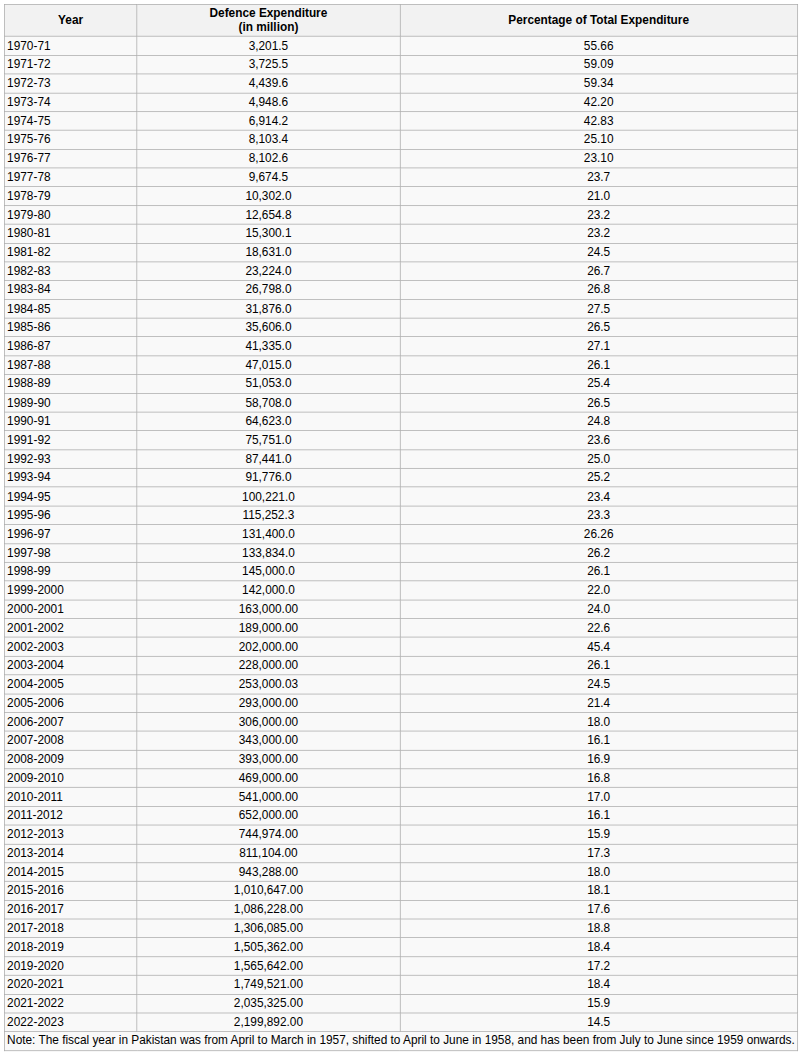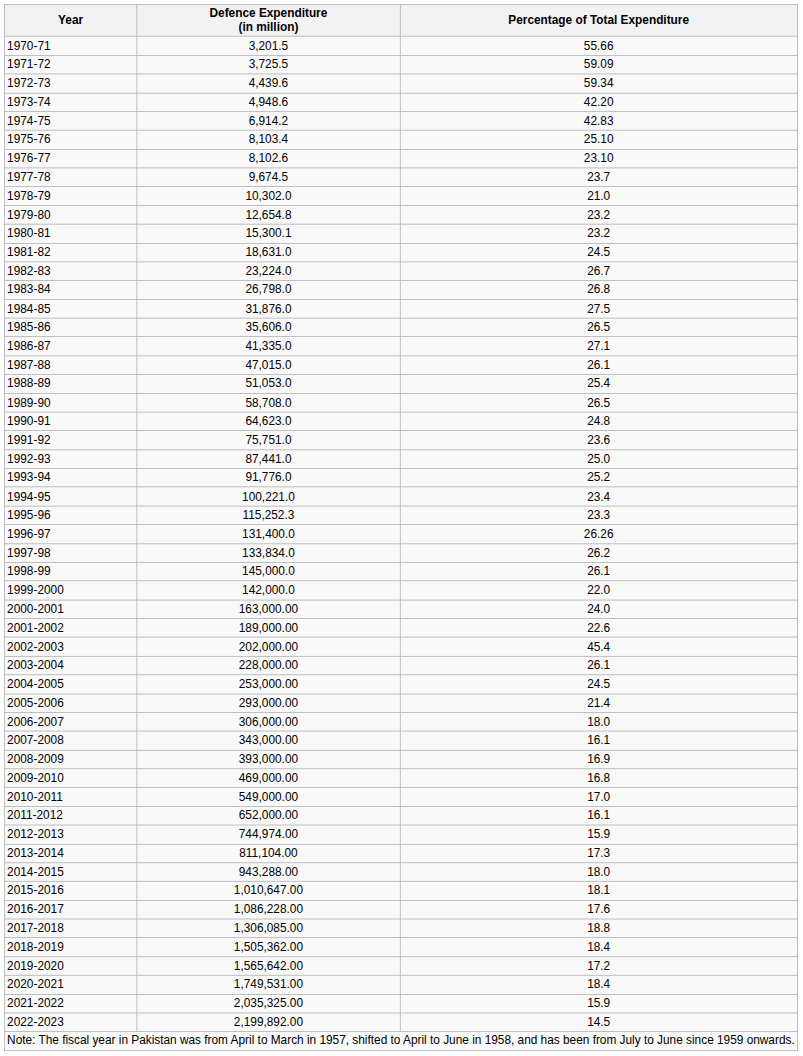 <table class="wikitable sortable">
 <tr>
 <th style="text-align:center;">Year</th>
 <th style="text-align:center;">Defence Expenditure <br> (in million)</th>
 <th style="text-align:center;">Percentage of Total Expenditure</th>
 </tr>
 <tr>
 <td>1970-71</td>
 <td style="text-align:center;">3,201.5</td>
 <td style="text-align:center;">55.66</td>
 </tr>
 <tr>
 <td>1971-72</td>
 <td style="text-align:center;">3,725.5</td>
 <td style="text-align:center;">59.09</td>
 </tr>
 <tr>
 <td>1972-73</td>
 <td style="text-align:center;">4,439.6</td>
 <td style="text-align:center;">59.34</td>
 </tr>
 <tr>
 <td>1973-74</td>
 <td style="text-align:center;">4,948.6</td>
 <td style="text-align:center;">42.20</td>
 </tr>
 <tr>
 <td>1974-75</td>
 <td style="text-align:center;">6,914.2</td>
 <td style="text-align:center;">42.83</td>
 </tr>
 <tr>
 <td>1975-76</td>
 <td style="text-align:center;">8,103.4</td>
 <td style="text-align:center;">25.10</td>
 </tr>
 <tr>
 <td>1976-77</td>
 <td style="text-align:center;">8,102.6</td>
 <td style="text-align:center;">23.10</td>
 </tr>
 <tr>
 <td>1977-78</td>
 <td style="text-align:center;">9,674.5</td>
 <td style="text-align:center;">23.7</td>
 </tr>
 <tr>
 <td>1978-79</td>
 <td style="text-align:center;">10,302.0</td>
 <td style="text-align:center;">21.0</td>
 </tr>
 <tr>
 <td>1979-80</td>
 <td style="text-align:center;">12,654.8</td>
 <td style="text-align:center;">23.2</td>
 </tr>
 <tr>
 <td>1980-81</td>
 <td style="text-align:center;">15,300.1</td>
 <td style="text-align:center;">23.2</td>
 </tr>
 <tr>
 <td>1981-82</td>
 <td style="text-align:center;">18,631.0</td>
 <td style="text-align:center;">24.5</td>
 </tr>
 <tr>
 <td>1982-83</td>
 <td style="text-align:center;">23,224.0</td>
 <td style="text-align:center;">26.7</td>
 </tr>
 <tr>
 <td>1983-84</td>
 <td style="text-align:center;">26,798.0</td>
 <td style="text-align:center;">26.8</td>
 </tr>
 <tr>
 <td>1984-85</td>
 <td style="text-align:center;">31,876.0</td>
 <td style="text-align:center;">27.5</td>
 </tr>
 <tr>
 <td>1985-86</td>
 <td style="text-align:center;">35,606.0</td>
 <td style="text-align:center;">26.5</td>
 </tr>
 <tr>
 <td>1986-87</td>
 <td style="text-align:center;">41,335.0</td>
 <td style="text-align:center;">27.1</td>
 </tr>
 <tr>
 <td>1987-88</td>
 <td style="text-align:center;">47,015.0</td>
 <td style="text-align:center;">26.1</td>
 </tr>
 <tr>
 <td>1988-89</td>
 <td style="text-align:center;">51,053.0</td>
 <td style="text-align:center;">25.4</td>
 </tr>
 <tr>
 <td>1989-90</td>
 <td style="text-align:center;">58,708.0</td>
 <td style="text-align:center;">26.5</td>
 </tr>
 <tr>
 <td>1990-91</td>
 <td style="text-align:center;">64,623.0</td>
 <td style="text-align:center;">24.8</td>
 </tr>
 <tr>
 <td>1991-92</td>
 <td style="text-align:center;">75,751.0</td>
 <td style="text-align:center;">23.6</td>
 </tr>
 <tr>
 <td>1992-93</td>
 <td style="text-align:center;">87,441.0</td>
 <td style="text-align:center;">25.0</td>
 </tr>
 <tr>
 <td>1993-94</td>
 <td style="text-align:center;">91,776.0</td>
 <td style="text-align:center;">25.2</td>
 </tr>
 <tr>
 <td>1994-95</td>
 <td style="text-align:center;">100,221.0</td>
 <td style="text-align:center;">23.4</td>
 </tr>
 <tr>
 <td>1995-96</td>
 <td style="text-align:center;">115,252.3</td>
 <td style="text-align:center;">23.3</td>
 </tr>
 <tr>
 <td>1996-97</td>
 <td style="text-align:center;">131,400.0</td>
 <td style="text-align:center;">26.26</td>
 </tr>
 <tr>
 <td>1997-98</td>
 <td style="text-align:center;">133,834.0</td>
 <td style="text-align:center;">26.2</td>
 </tr>
 <tr>
 <td>1998-99</td>
 <td style="text-align:center;">145,000.0</td>
 <td style="text-align:center;">26.1</td>
 </tr>
 <tr>
 <td>1999-2000</td>
 <td style="text-align:center;">142,000.0</td>
 <td style="text-align:center;">22.0</td>
 </tr>
 <tr>
 <td>2000-2001</td>
 <td style="text-align:center;">163,000.00</td>
 <td style="text-align:center;">24.0</td>
 </tr>
 <tr>
 <td>2001-2002</td>
 <td style="text-align:center;">189,000.00</td>
 <td style="text-align:center;">22.6</td>
 </tr>
 <tr>
 <td>2002-2003</td>
 <td style="text-align:center;">202,000.00</td>
 <td style="text-align:center;">45.4</td>
 </tr>
 <tr>
 <td>2003-2004</td>
 <td style="text-align:center;">228,000.00</td>
 <td style="text-align:center;">26.1</td>
 </tr>
 <tr>
 <td>2004-2005</td>
-<td style="text-align:center;">253,000.03</td>
+<td style="text-align:center;">253,000.00</td>
 <td style="text-align:center;">24.5</td>
 </tr>
 <tr>
 <td>2005-2006</td>
 <td style="text-align:center;">293,000.00</td>
 <td style="text-align:center;">21.4</td>
 </tr>
 <tr>
 <td>2006-2007</td>
 <td style="text-align:center;">306,000.00</td>
 <td style="text-align:center;">18.0</td>
 </tr>
 <tr>
 <td>2007-2008</td>
 <td style="text-align:center;">343,000.00</td>
 <td style="text-align:center;">16.1</td>
 </tr>
 <tr>
 <td>2008-2009</td>
 <td style="text-align:center;">393,000.00</td>
 <td style="text-align:center;">16.9</td>
 </tr>
 <tr>
 <td>2009-2010</td>
 <td style="text-align:center;">469,000.00</td>
 <td style="text-align:center;">16.8</td>
 </tr>
 <tr>
 <td>2010-2011</td>
-<td style="text-align:center;">541,000.00</td>
+<td style="text-align:center;">549,000.00</td>
 <td style="text-align:center;">17.0</td>
 </tr>
 <tr>
 <td>2011-2012</td>
 <td style="text-align:center;">652,000.00</td>
 <td style="text-align:center;">16.1</td>
 </tr>
 <tr>
 <td>2012-2013</td>
 <td style="text-align:center;">744,974.00</td>
 <td style="text-align:center;">15.9</td>
 </tr>
 <tr>
 <td>2013-2014</td>
 <td style="text-align:center;">811,104.00</td>
 <td style="text-align:center;">17.3</td>
 </tr>
 <tr>
 <td>2014-2015</td>
 <td style="text-align:center;">943,288.00</td>
 <td style="text-align:center;">18.0</td>
 </tr>
 <tr>
 <td>2015-2016</td>
 <td style="text-align:center;">1,010,647.00</td>
 <td style="text-align:center;">18.1</td>
 </tr>
 <tr>
 <td>2016-2017</td>
 <td style="text-align:center;">1,086,228.00</td>
 <td style="text-align:center;">17.6</td>
 </tr>
 <tr>
 <td>2017-2018</td>
 <td style="text-align:center;">1,306,085.00</td>
 <td style="text-align:center;">18.8</td>
 </tr>
 <tr>
 <td>2018-2019</td>
 <td style="text-align:center;">1,505,362.00</td>
 <td style="text-align:center;">18.4</td>
 </tr>
 <tr>
 <td>2019-2020</td>
 <td style="text-align:center;">1,565,642.00</td>
 <td style="text-align:center;">17.2</td>
 </tr>
 <tr>
 <td>2020-2021</td>
-<td style="text-align:center;">1,749,521.00</td>
+<td style="text-align:center;">1,749,531.00</td>
 <td style="text-align:center;">18.4</td>
 </tr>
 <tr>
 <td>2021-2022</td>
 <td style="text-align:center;">2,035,325.00</td>
 <td style="text-align:center;">15.9</td>
 </tr>
 <tr>
 <td>2022-2023</td>
 <td style="text-align:center;">2,199,892.00</td>
 <td style="text-align:center;">14.5</td>
 </tr>
 <tr>
 <td colspan="3">Note: The fiscal year in Pakistan was from April to March in 1957, shifted to April to June in 1958, and has been from July to June since 1959 onwards.</td>
 </tr>
 </table>
